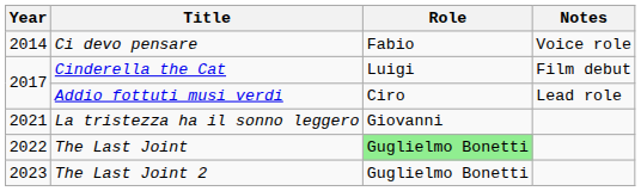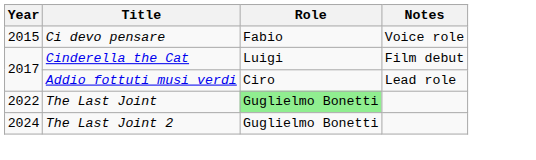 <table class="wikitable sortable">
 <tr>
 <th>Year</th>
 <th>Title</th>
 <th>Role</th>
 <th class="unsortable">Notes</th>
 </tr>
 <tr>
-<td>2014</td>
+<td>2015</td>
 <td><em>Ci devo pensare</em></td>
 <td>Fabio</td>
 <td>Voice role</td>
 </tr>
 <tr>
 <td rowspan=2>2017</td>
 <td><em><a href='#'>Cinderella the Cat</a></em></td>
 <td>Luigi</td>
 <td>Film debut</td>
 </tr>
 <tr>
 <td><em><a href='#'>Addio fottuti musi verdi</a></em></td>
 <td>Ciro</td>
 <td>Lead role</td>
 </tr>
 <tr>
-<td>2021</td>
-<td><em>La tristezza ha il sonno leggero</em></td>
-<td>Giovanni</td>
-<td></td>
-</tr>
-<tr>
 <td>2022</td>
 <td><em>The Last Joint</em></td>
 <td style="background: lightgreen;">Guglielmo Bonetti</td>
 <td></td>
 </tr>
 <tr>
-<td>2023</td>
+<td>2024</td>
 <td><em>The Last Joint 2</em></td>
 <td>Guglielmo Bonetti</td>
 <td></td>
 </tr>
 </table>
